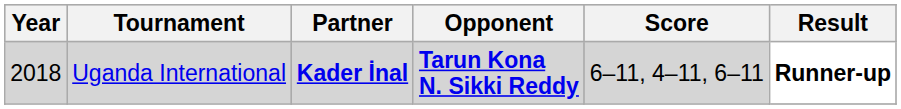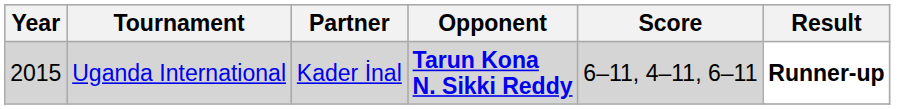 <table class="sortable wikitable" style="font-size: 90%;">
 <tr>
 <th>Year</th>
 <th>Tournament</th>
 <th>Partner</th>
 <th>Opponent</th>
 <th>Score</th>
 <th>Result</th>
 </tr>
 <tr style="background:#D5D5D5">
-<td align="center">2018</td>
+<td align="center">2015</td>
 <td align="left"><a href='#'>Uganda International</a></td>
-<td align="left"><strong> <a href='#'>Kader İnal</a></strong></td>
+<td align="left"> <a href='#'>Kader İnal</a></td>
 <td align="left"><strong> <a href='#'>Tarun Kona</a><br> <a href='#'>N. Sikki Reddy</a></strong></td>
 <td align="left">6–11, 4–11, 6–11</td>
 <td style="text-align:left; background:white"> <strong>Runner-up</strong></td>
 </tr>
 </table>
